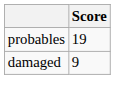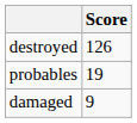 <table class="wikitable">
 <tr>
 <th></th>
 <th>Score</th>
+</tr>
+<tr>
+<td>destroyed</td>
+<td>126</td>
 </tr>
 <tr>
 <td>probables</td>
 <td>19</td>
 </tr>
 <tr>
 <td>damaged</td>
 <td>9</td>
 </tr>
 </table>
